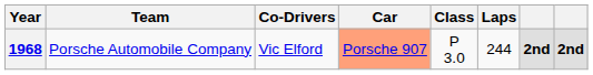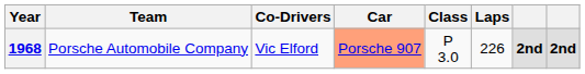 <table class="wikitable" style="text-align:center; font-size:90%">
 <tr>
 <th>Year</th>
 <th>Team</th>
 <th>Co-Drivers</th>
 <th>Car</th>
 <th>Class</th>
 <th>Laps</th>
 <th></th>
 <th></th>
 </tr>
 <tr>
 <th><a href='#'>1968</a></th>
 <td align=left> <a href='#'>Porsche Automobile Company</a></td>
 <td align=left> <a href='#'>Vic Elford</a></td>
 <td align=left style="background: lightsalmon;"><a href='#'>Porsche 907</a></td>
 <td>P<br>3.0</td>
-<td>244</td>
+<td>226</td>
 <td style="background:#dfdfdf;"><strong>2nd</strong></td>
 <td style="background:#dfdfdf;"><strong>2nd</strong></td>
 </tr>
 </table>
